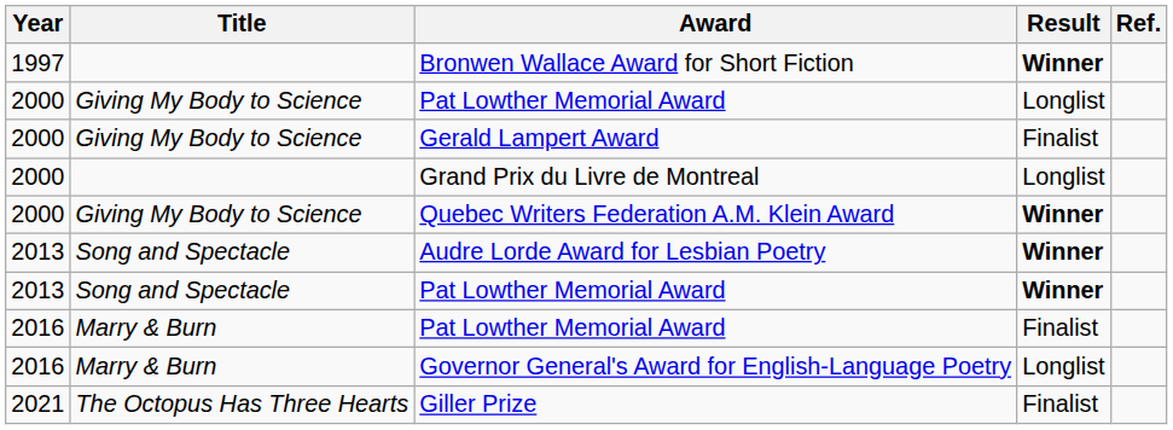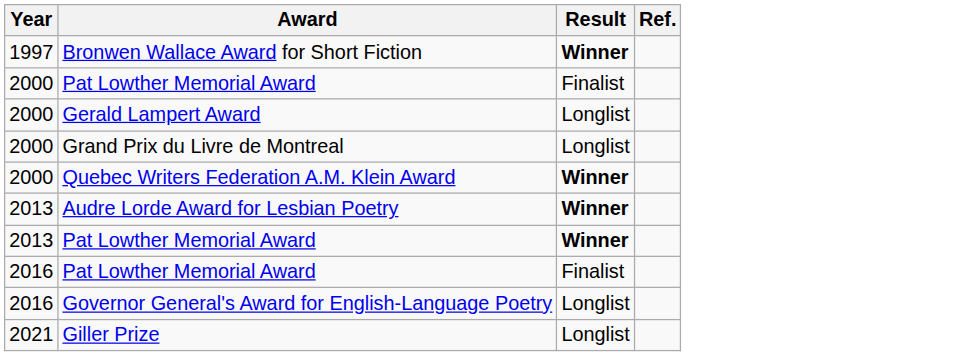 <table class="wikitable sortable mw-collapsible">
 <tr>
 <th>Year</th>
-<th>Title</th>
 <th>Award</th>
 <th>Result</th>
 <th>Ref.</th>
 </tr>
 <tr>
 <td>1997</td>
-<td></td>
 <td><a href='#'>Bronwen Wallace Award</a> for Short Fiction</td>
 <td><strong>Winner</strong></td>
 <td></td>
 </tr>
 <tr>
 <td>2000</td>
-<td><em>Giving My Body to Science</em></td>
 <td><a href='#'>Pat Lowther Memorial Award</a></td>
+<td>Finalist</td>
+<td></td>
+</tr>
+<tr>
+<td>2000</td>
+<td><a href='#'>Gerald Lampert Award</a></td>
 <td>Longlist</td>
 <td></td>
 </tr>
 <tr>
 <td>2000</td>
-<td><em>Giving My Body to Science</em></td>
-<td><a href='#'>Gerald Lampert Award</a></td>
-<td>Finalist</td>
-<td></td>
-</tr>
-<tr>
-<td>2000</td>
-<td></td>
 <td>Grand Prix du Livre de Montreal</td>
 <td>Longlist</td>
 <td></td>
 </tr>
 <tr>
 <td>2000</td>
-<td><em>Giving My Body to Science</em></td>
 <td><a href='#'>Quebec Writers Federation A.M. Klein Award</a></td>
 <td><strong>Winner</strong></td>
 <td></td>
 </tr>
 <tr>
 <td>2013</td>
-<td><em>Song and Spectacle</em></td>
 <td><a href='#'>Audre Lorde Award for Lesbian Poetry</a></td>
 <td><strong>Winner</strong></td>
 <td></td>
 </tr>
 <tr>
 <td>2013</td>
-<td><em>Song and Spectacle</em></td>
 <td><a href='#'>Pat Lowther Memorial Award</a></td>
 <td><strong>Winner</strong></td>
 <td></td>
 </tr>
 <tr>
 <td>2016</td>
-<td><em>Marry & Burn</em></td>
 <td><a href='#'>Pat Lowther Memorial Award</a></td>
 <td>Finalist</td>
 <td></td>
 </tr>
 <tr>
 <td>2016</td>
-<td><em>Marry & Burn</em></td>
 <td><a href='#'>Governor General's Award for English-Language Poetry</a></td>
 <td>Longlist</td>
 <td></td>
 </tr>
 <tr>
 <td>2021</td>
-<td><em>The Octopus Has Three Hearts</em></td>
 <td><a href='#'>Giller Prize</a></td>
-<td>Finalist</td>
+<td>Longlist</td>
 <td></td>
 </tr>
 </table>
